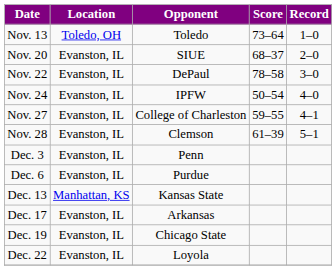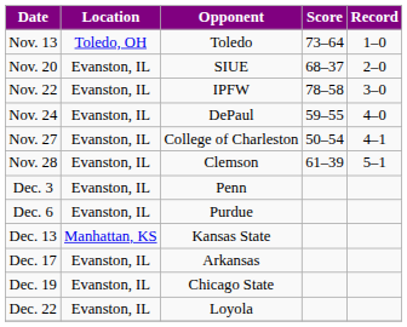 <table class="wikitable" style="text-align:center">
 <tr>
 <th style=" background:purple;color:#FFFFFF;">Date</th>
 <th style=" background:purple;color:#FFFFFF;">Location</th>
 <th style=" background:purple;color:#FFFFFF;">Opponent</th>
 <th style=" background:purple;color:#FFFFFF;">Score</th>
 <th style=" background:purple;color:#FFFFFF;">Record</th>
 </tr>
 <tr>
 <td>Nov. 13</td>
 <td><a href='#'>Toledo, OH</a></td>
 <td>Toledo</td>
 <td>73–64</td>
 <td>1–0</td>
 </tr>
 <tr>
 <td>Nov. 20</td>
 <td>Evanston, IL</td>
 <td>SIUE</td>
 <td>68–37</td>
 <td>2–0</td>
 </tr>
 <tr>
 <td>Nov. 22</td>
 <td>Evanston, IL</td>
-<td>DePaul</td>
+<td>IPFW</td>
 <td>78–58</td>
 <td>3–0</td>
 </tr>
 <tr>
 <td>Nov. 24</td>
 <td>Evanston, IL</td>
-<td>IPFW</td>
-<td>50–54</td>
+<td>DePaul</td>
+<td>59–55</td>
 <td>4–0</td>
 </tr>
 <tr>
 <td>Nov. 27</td>
 <td>Evanston, IL</td>
 <td>College of Charleston</td>
-<td>59–55</td>
+<td>50–54</td>
 <td>4–1</td>
 </tr>
 <tr>
 <td>Nov. 28</td>
 <td>Evanston, IL</td>
 <td>Clemson</td>
 <td>61–39</td>
 <td>5–1</td>
 </tr>
 <tr>
 <td>Dec. 3</td>
 <td>Evanston, IL</td>
 <td>Penn</td>
 <td></td>
 <td></td>
 </tr>
 <tr>
 <td>Dec. 6</td>
 <td>Evanston, IL</td>
 <td>Purdue</td>
 <td></td>
 <td></td>
 </tr>
 <tr>
 <td>Dec. 13</td>
 <td><a href='#'>Manhattan, KS</a></td>
 <td>Kansas State</td>
 <td></td>
 <td></td>
 </tr>
 <tr>
 <td>Dec. 17</td>
 <td>Evanston, IL</td>
 <td>Arkansas</td>
 <td></td>
 <td></td>
 </tr>
 <tr>
 <td>Dec. 19</td>
 <td>Evanston, IL</td>
 <td>Chicago State</td>
 <td></td>
 <td></td>
 </tr>
 <tr>
 <td>Dec. 22</td>
 <td>Evanston, IL</td>
 <td>Loyola</td>
 <td></td>
 <td></td>
 </tr>
 <tr>
 </tr>
 </table>
